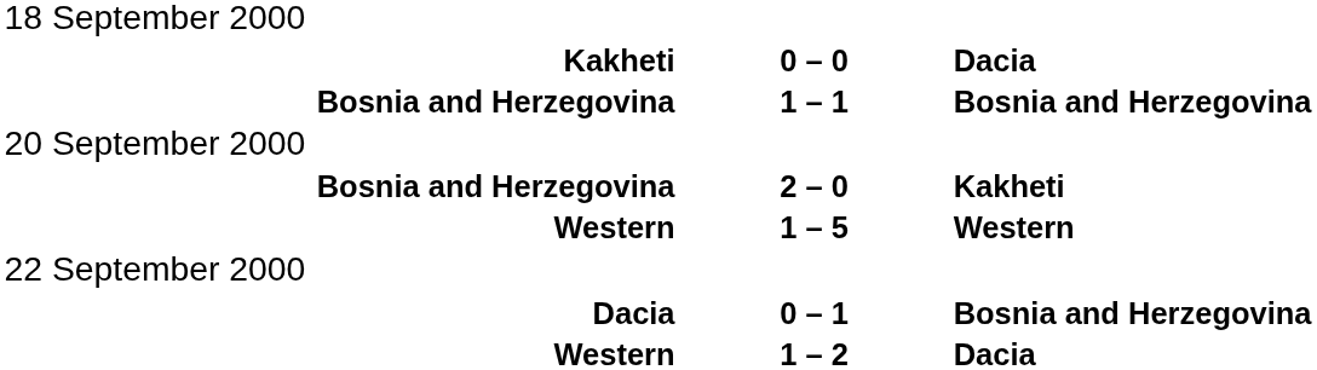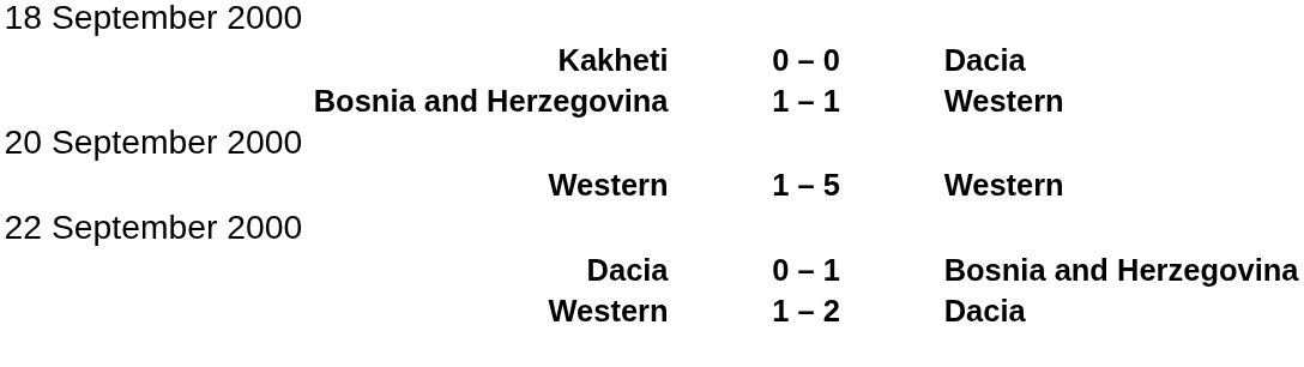 <table width=100% cellspacing=1>
 <tr>
 <th width=25%></th>
 <th width=10%></th>
 <th></th>
 </tr>
 <tr>
 <td>18 September 2000</td>
 </tr>
 <tr style=font-size:90%>
 <td align=right><strong>Kakheti</strong></td>
 <td align=center><strong>0 – 0</strong></td>
 <td><strong>Dacia</strong></td>
 </tr>
 <tr style=font-size:90%>
 <td align=right><strong>Bosnia and Herzegovina</strong></td>
 <td align=center><strong>1 – 1</strong></td>
-<td><strong>Bosnia and Herzegovina</strong></td>
+<td><strong>Western</strong></td>
 </tr>
 <tr>
 <td>20 September 2000</td>
-</tr>
-<tr style=font-size:90%>
-<td align=right><strong>Bosnia and Herzegovina</strong></td>
-<td align=center><strong>2 – 0</strong></td>
-<td><strong>Kakheti</strong></td>
 </tr>
 <tr style=font-size:90%>
 <td align=right><strong>Western</strong></td>
 <td align=center><strong>1 – 5</strong></td>
 <td><strong>Western</strong></td>
 </tr>
 <tr>
 <td>22 September 2000</td>
 </tr>
 <tr style=font-size:90%>
 <td align=right><strong>Dacia</strong></td>
 <td align=center><strong>0 – 1</strong></td>
 <td><strong>Bosnia and Herzegovina</strong></td>
 </tr>
 <tr style=font-size:90%>
 <td align=right><strong>Western</strong></td>
 <td align=center><strong>1 – 2</strong></td>
 <td><strong>Dacia</strong></td>
 </tr>
 </table>
